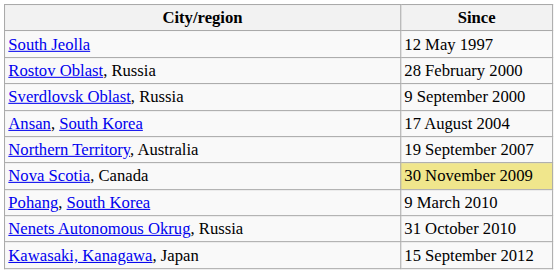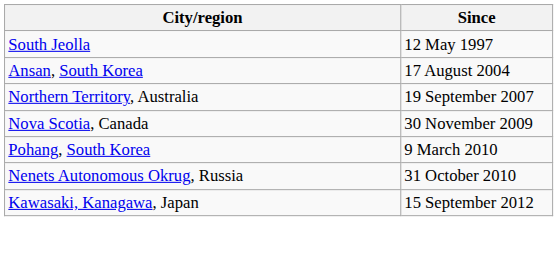 <table class="wikitable">
 <tr>
 <th width=65%>City/region</th>
 <th width=25%>Since</th>
 </tr>
 <tr>
 <td><a href='#'>South Jeolla</a></td>
 <td>12 May 1997</td>
-</tr>
-<tr>
-<td><a href='#'>Rostov Oblast</a>, Russia</td>
-<td>28 February 2000</td>
-</tr>
-<tr>
-<td><a href='#'>Sverdlovsk Oblast</a>, Russia</td>
-<td>9 September 2000</td>
 </tr>
 <tr>
 <td><a href='#'>Ansan</a>, <a href='#'>South Korea</a></td>
 <td>17 August 2004</td>
 </tr>
 <tr>
 <td><a href='#'>Northern Territory</a>, Australia</td>
 <td>19 September 2007</td>
 </tr>
 <tr>
 <td><a href='#'>Nova Scotia</a>, Canada</td>
-<td style="background: khaki;">30 November 2009</td>
+<td>30 November 2009</td>
 </tr>
 <tr>
 <td><a href='#'>Pohang</a>, <a href='#'>South Korea</a></td>
 <td>9 March 2010</td>
 </tr>
 <tr>
 <td><a href='#'>Nenets Autonomous Okrug</a>, Russia</td>
 <td>31 October 2010</td>
 </tr>
 <tr>
 <td><a href='#'>Kawasaki, Kanagawa</a>, Japan</td>
 <td>15 September 2012</td>
 </tr>
 </table>
